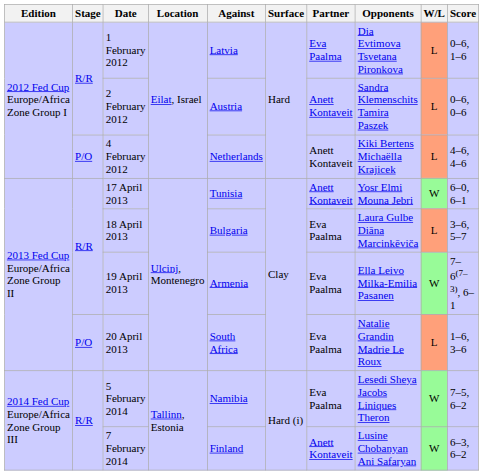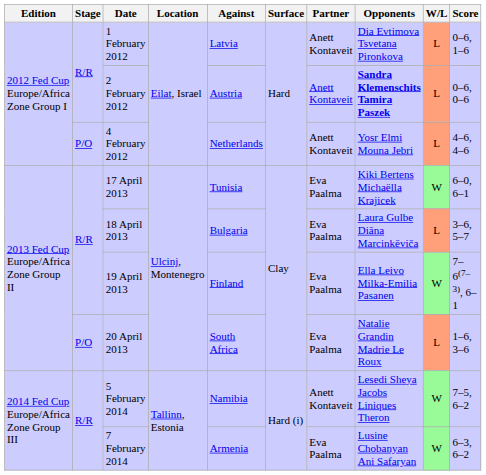 <table class=wikitable style=font-size:97%>
 <tr>
 <th>Edition</th>
 <th>Stage</th>
 <th>Date</th>
 <th>Location</th>
 <th>Against</th>
 <th>Surface</th>
 <th>Partner</th>
 <th>Opponents</th>
 <th>W/L</th>
 <th>Score</th>
 </tr>
 <tr style="background:#ccf;">
 <td rowspan="3"><a href='#'>2012 Fed Cup</a> <br> Europe/Africa Zone Group I</td>
 <td rowspan="2"><a href='#'>R/R</a></td>
 <td>1 February 2012</td>
 <td rowspan="3"><a href='#'>Eilat</a>, Israel</td>
 <td> <a href='#'>Latvia</a></td>
 <td rowspan="3">Hard</td>
-<td> <a href='#'>Eva Paalma</a></td>
+<td> Anett Kontaveit</td>
 <td> <a href='#'>Dia Evtimova</a> <br>  <a href='#'>Tsvetana Pironkova</a></td>
 <td style="text-align:center; background:#ffa07a;">L</td>
 <td>0–6, 1–6</td>
 </tr>
 <tr style="background:#ccf;">
 <td>2 February 2012</td>
 <td> <a href='#'>Austria</a></td>
 <td> <a href='#'>Anett Kontaveit</a></td>
-<td> <a href='#'>Sandra Klemenschits</a> <br>  <a href='#'>Tamira Paszek</a></td>
+<td><strong> <a href='#'>Sandra Klemenschits</a> <br>  <a href='#'>Tamira Paszek</a></strong></td>
 <td style="text-align:center; background:#ffa07a;">L</td>
 <td>0–6, 0–6</td>
 </tr>
 <tr style="background:#ccf;">
 <td><a href='#'>P/O</a></td>
 <td>4 February 2012</td>
 <td> <a href='#'>Netherlands</a></td>
 <td> Anett Kontaveit</td>
-<td> <a href='#'>Kiki Bertens</a> <br>  <a href='#'>Michaëlla Krajicek</a></td>
+<td> <a href='#'>Yosr Elmi</a> <br>  <a href='#'>Mouna Jebri</a></td>
 <td style="text-align:center; background:#ffa07a;">L</td>
 <td>4–6, 4–6</td>
 </tr>
 <tr style="background:#ccf;">
 <td rowspan="4"><a href='#'>2013 Fed Cup</a> <br> Europe/Africa Zone Group II</td>
 <td rowspan="3"><a href='#'>R/R</a></td>
 <td>17 April 2013</td>
 <td rowspan="4"><a href='#'>Ulcinj</a>, Montenegro</td>
 <td> <a href='#'>Tunisia</a></td>
 <td rowspan="4">Clay</td>
-<td> <a href='#'>Anett Kontaveit</a></td>
-<td> <a href='#'>Yosr Elmi</a> <br>  <a href='#'>Mouna Jebri</a></td>
+<td> Eva Paalma</td>
+<td> <a href='#'>Kiki Bertens</a> <br>  <a href='#'>Michaëlla Krajicek</a></td>
 <td style="text-align:center; background:#98fb98;">W</td>
 <td>6–0, 6–1</td>
 </tr>
 <tr style="background:#ccf;">
 <td>18 April 2013</td>
 <td> <a href='#'>Bulgaria</a></td>
 <td> Eva Paalma</td>
 <td> <a href='#'>Laura Gulbe</a> <br>  <a href='#'>Diāna Marcinkēviča</a></td>
 <td style="text-align:center; background:#ffa07a;">L</td>
 <td>3–6, 5–7</td>
 </tr>
 <tr style="background:#ccf;">
 <td>19 April 2013</td>
-<td> <a href='#'>Armenia</a></td>
+<td> <a href='#'>Finland</a></td>
 <td> Eva Paalma</td>
 <td> <a href='#'>Ella Leivo</a> <br>  <a href='#'>Milka-Emilia Pasanen</a></td>
 <td style="text-align:center; background:#98fb98;">W</td>
 <td>7–6<sup>(7–3)</sup>, 6–1</td>
 </tr>
 <tr style="background:#ccf;">
 <td><a href='#'>P/O</a></td>
 <td>20 April 2013</td>
 <td> <a href='#'>South Africa</a></td>
 <td> Eva Paalma</td>
 <td> <a href='#'>Natalie Grandin</a> <br>  <a href='#'>Madrie Le Roux</a></td>
 <td style="text-align:center; background:#ffa07a;">L</td>
 <td>1–6, 3–6</td>
 </tr>
 <tr style="background:#ccf;">
 <td rowspan="2"><a href='#'>2014 Fed Cup</a> <br> Europe/Africa Zone Group III</td>
 <td rowspan="2"><a href='#'>R/R</a></td>
 <td>5 February 2014</td>
 <td rowspan="2"><a href='#'>Tallinn</a>, Estonia</td>
 <td> <a href='#'>Namibia</a></td>
 <td rowspan="2">Hard (i)</td>
-<td> Eva Paalma</td>
+<td> Anett Kontaveit</td>
 <td> <a href='#'>Lesedi Sheya Jacobs</a> <br>  <a href='#'>Liniques Theron</a></td>
 <td style="text-align:center; background:#98fb98;">W</td>
 <td>7–5, 6–2</td>
 </tr>
 <tr style="background:#ccf;">
 <td>7 February 2014</td>
-<td> <a href='#'>Finland</a></td>
-<td> <a href='#'>Anett Kontaveit</a></td>
+<td> <a href='#'>Armenia</a></td>
+<td> Eva Paalma</td>
 <td> <a href='#'>Lusine Chobanyan</a> <br>  <a href='#'>Ani Safaryan</a></td>
 <td style="text-align:center; background:#98fb98;">W</td>
 <td>6–3, 6–2</td>
 </tr>
 </table>
